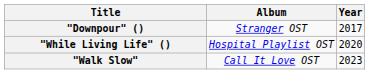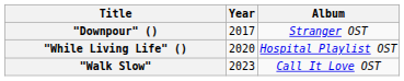 <table class="wikitable plainrowheaders" style="text-align:center;">
 <tr>
 <th style="width:20em;">Title</th>
+<th>Year</th>
 <th>Album</th>
-<th>Year</th>
 </tr>
 <tr>
 <th scope="row">"Downpour" ()</th>
+<td>2017</td>
 <td><em><a href='#'>Stranger</a> OST</em></td>
-<td>2017</td>
 </tr>
 <tr>
 <th scope="row">"While Living Life" ()</th>
+<td>2020</td>
 <td><em><a href='#'>Hospital Playlist</a> OST</em></td>
-<td>2020</td>
 </tr>
 <tr>
 <th scope="row">"Walk Slow"</th>
+<td>2023</td>
 <td><em><a href='#'>Call It Love</a> OST</em></td>
-<td>2023</td>
 </tr>
 </table>
